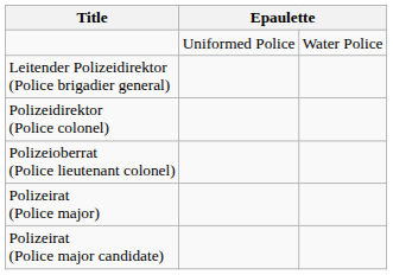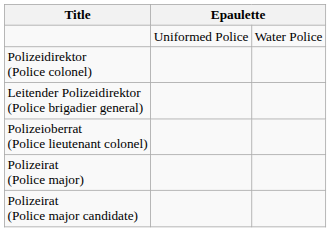 <table border="1" cellspacing="0" cellpadding="5" style="border-collapse:collapse;" class="wikitable">
 <tr>
 <th>Title</th>
 <th colspan="2">Epaulette</th>
 </tr>
 <tr>
 <td></td>
 <td>Uniformed Police</td>
 <td>Water Police</td>
 </tr>
 <tr>
-<td>Leitender Polizeidirektor<br>(Police brigadier general)</td>
+<td>Polizeidirektor<br>(Police colonel)</td>
 <td></td>
 <td></td>
 </tr>
 <tr>
-<td>Polizeidirektor<br>(Police colonel)</td>
+<td>Leitender Polizeidirektor<br>(Police brigadier general)</td>
 <td></td>
 <td></td>
 </tr>
 <tr>
 <td>Polizeioberrat<br>(Police lieutenant colonel)</td>
 <td></td>
 <td></td>
 </tr>
 <tr>
 <td>Polizeirat<br>(Police major)</td>
 <td></td>
 <td></td>
 </tr>
 <tr>
 <td>Polizeirat<br>(Police major candidate)</td>
 <td></td>
 <td></td>
 </tr>
 </table>
